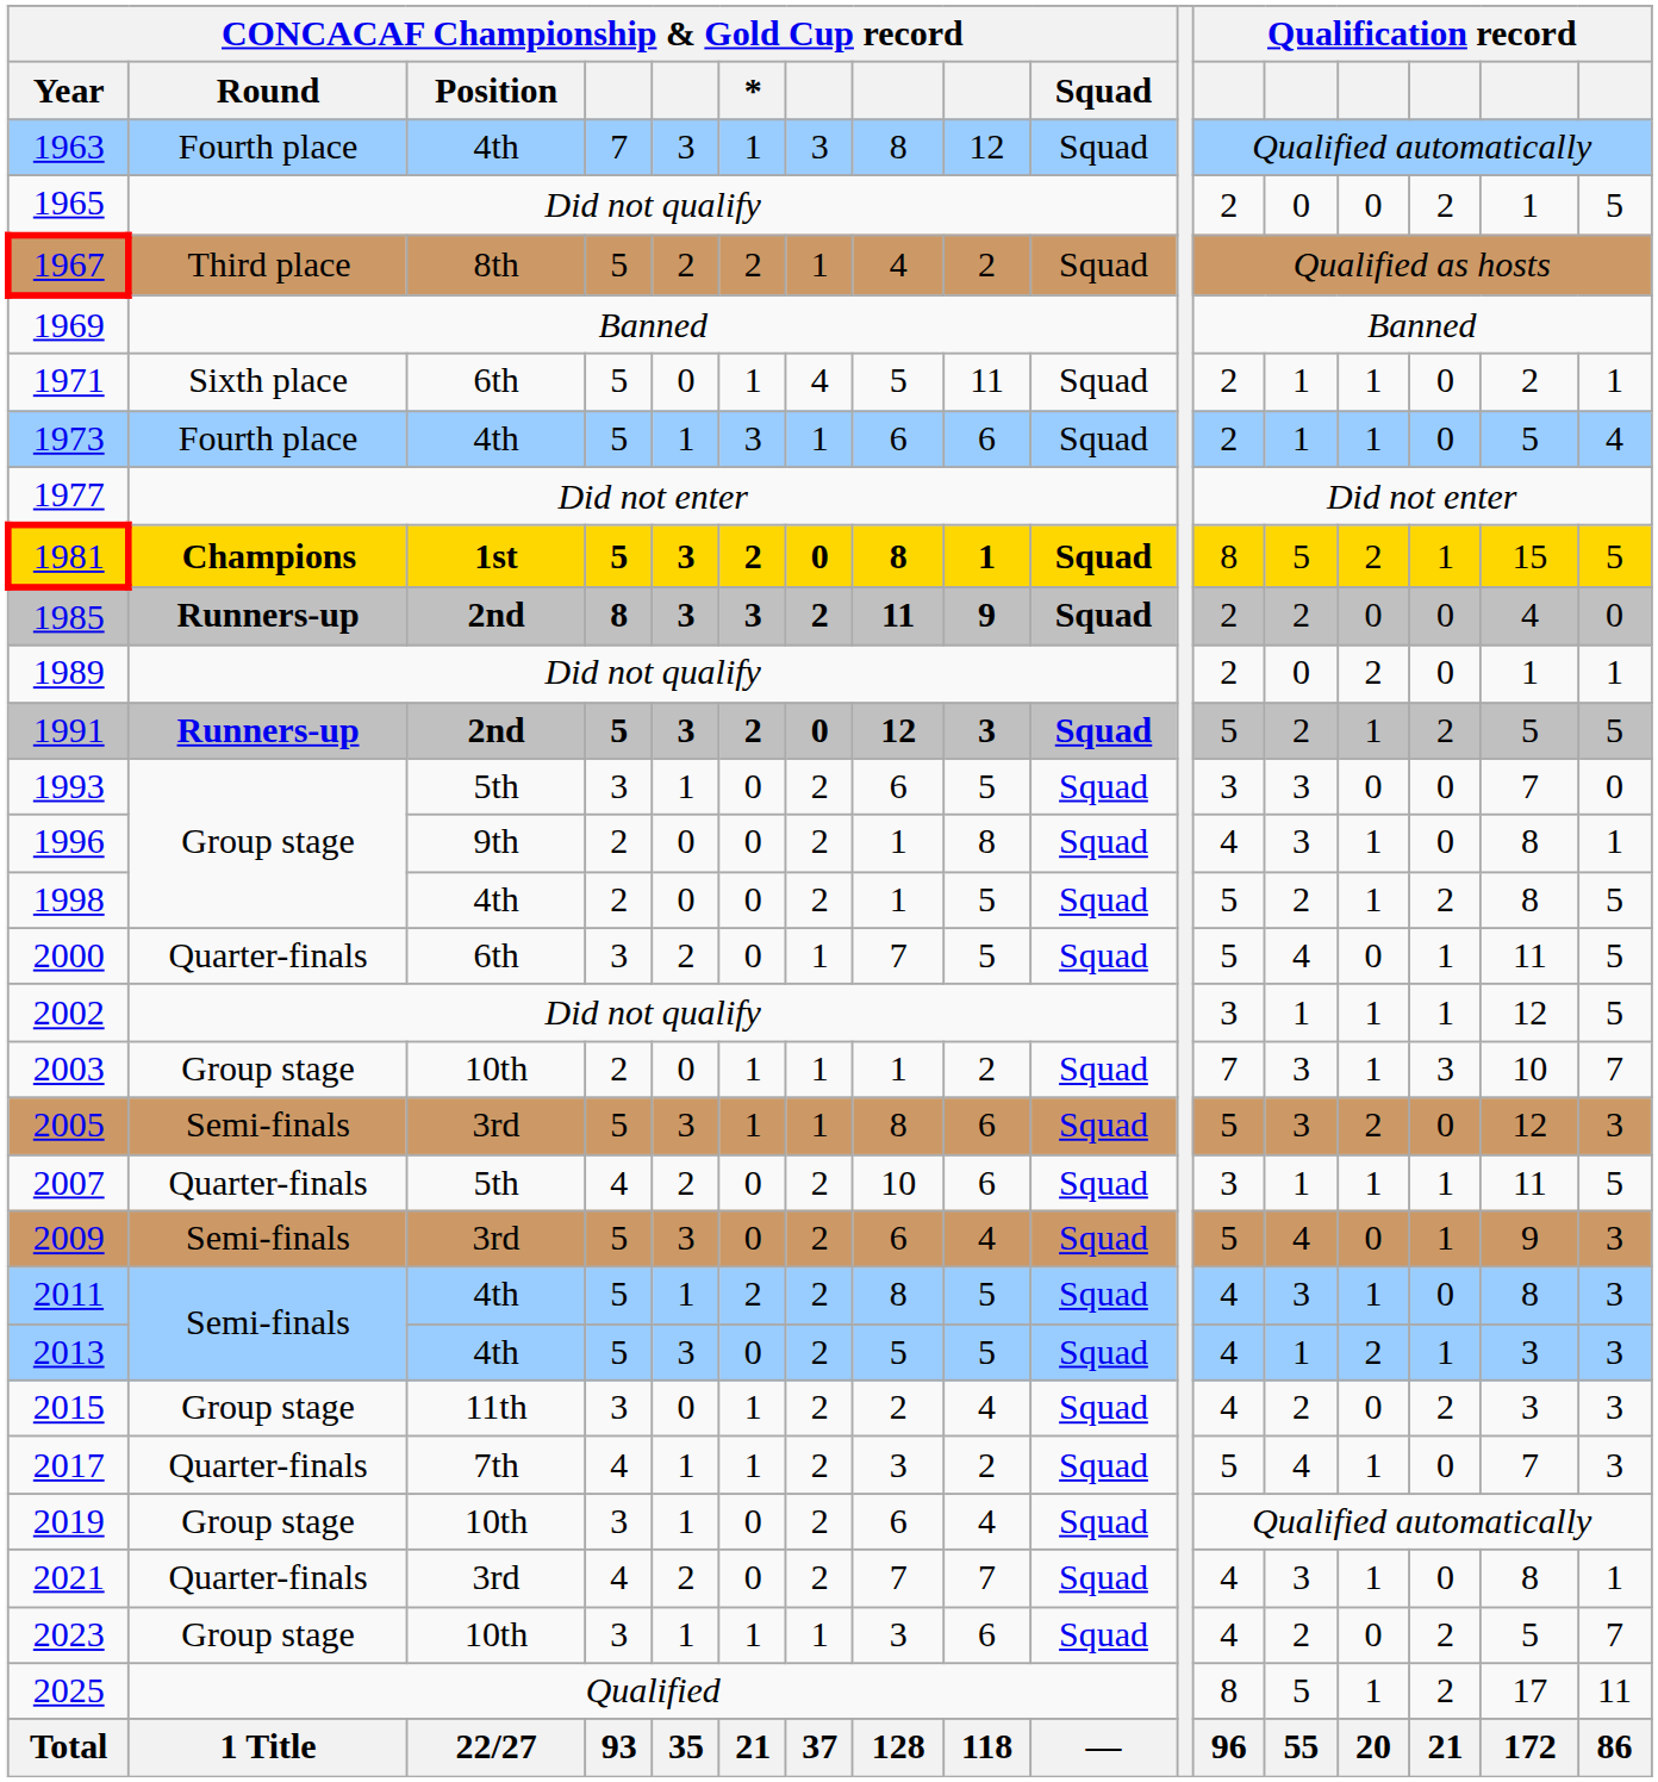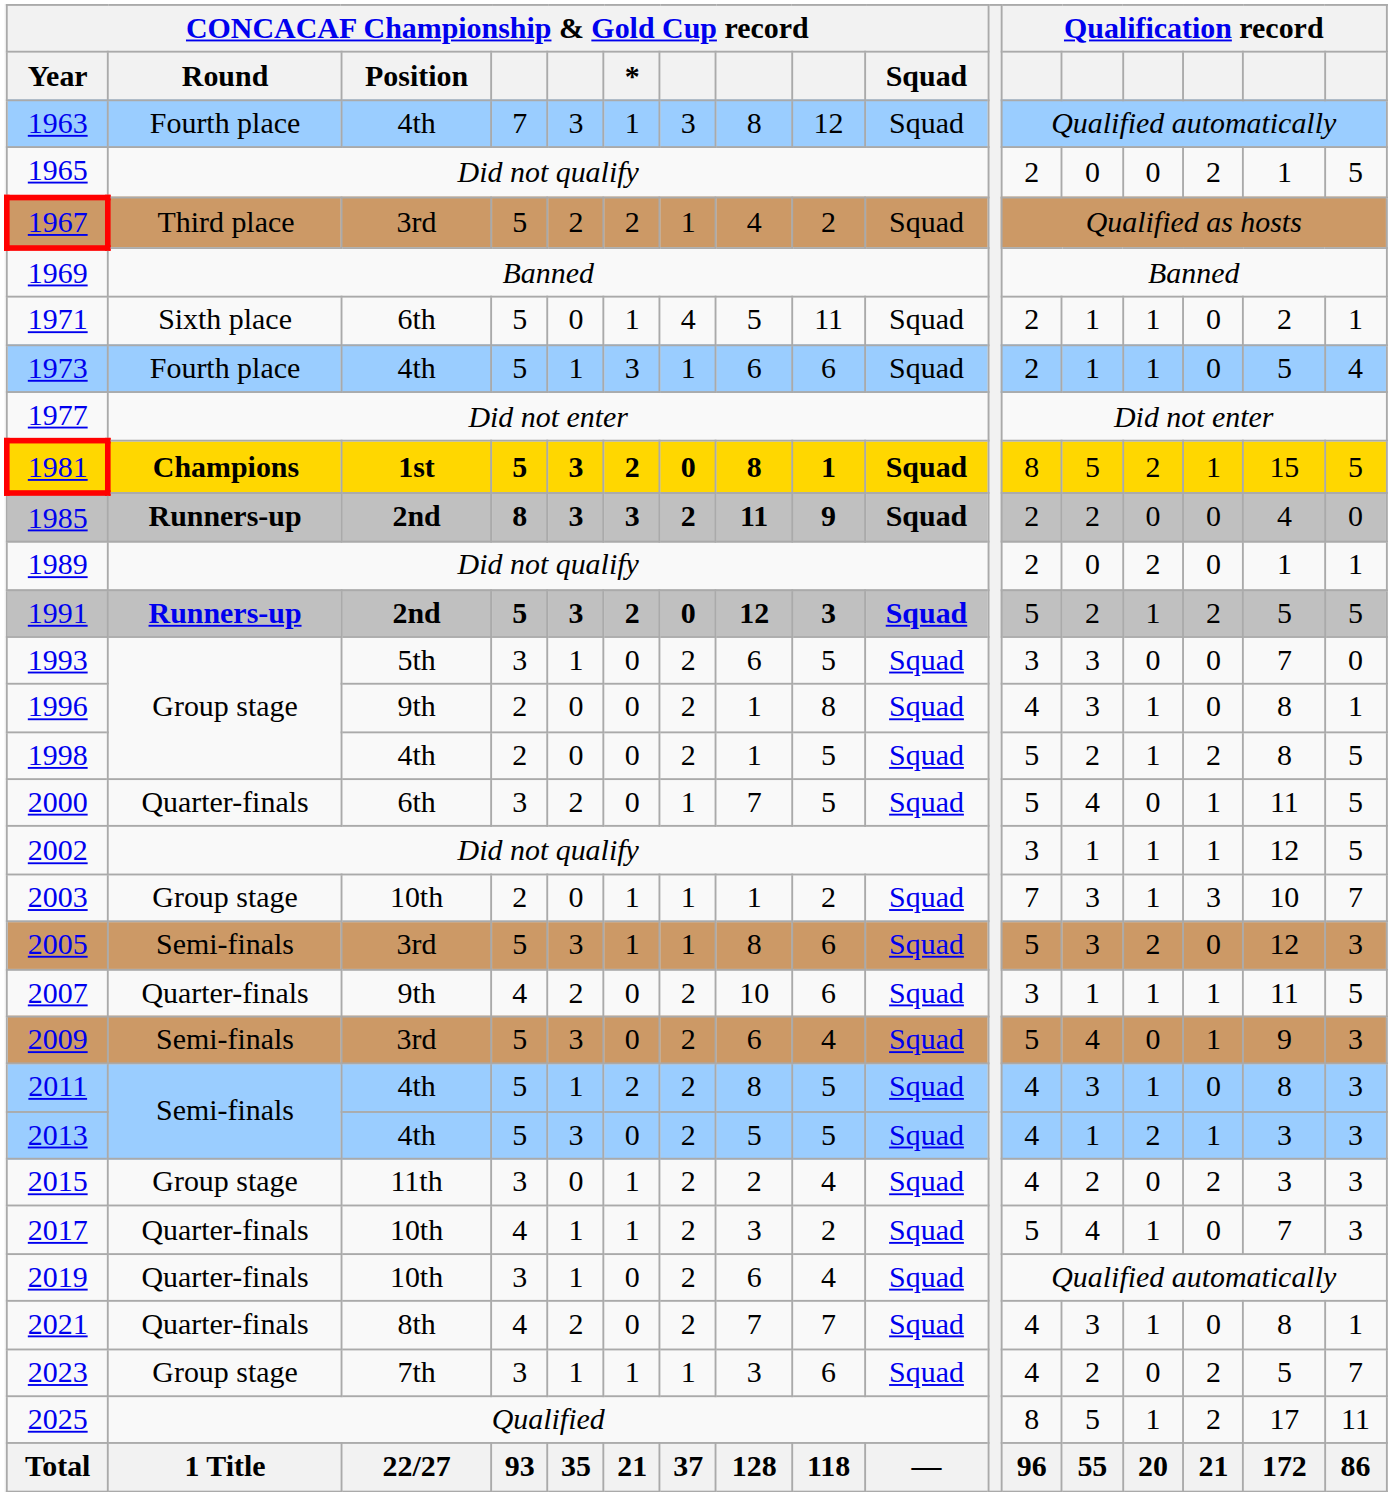 <table class="wikitable" style="text-align: center;">
 <tr>
 <th colspan=10><a href='#'>CONCACAF Championship</a> & <a href='#'>Gold Cup</a> record</th>
 <th width=1% rowspan=31></th>
 <th colspan=6><a href='#'>Qualification</a> record</th>
 </tr>
 <tr>
 <th>Year</th>
 <th>Round</th>
 <th>Position</th>
 <th></th>
 <th></th>
 <th>*</th>
 <th></th>
 <th></th>
 <th></th>
 <th>Squad</th>
 <th></th>
 <th></th>
 <th></th>
 <th></th>
 <th></th>
 <th></th>
 </tr>
 <tr style="background:#9acdff;">
 <td> <a href='#'>1963</a></td>
 <td>Fourth place</td>
 <td>4th</td>
 <td>7</td>
 <td>3</td>
 <td>1</td>
 <td>3</td>
 <td>8</td>
 <td>12</td>
 <td>Squad</td>
 <td colspan=6><em>Qualified automatically</em></td>
 </tr>
 <tr>
 <td> <a href='#'>1965</a></td>
 <td colspan=9><em>Did not qualify</em></td>
 <td>2</td>
 <td>0</td>
 <td>0</td>
 <td>2</td>
 <td>1</td>
 <td>5</td>
 </tr>
 <tr style="background:#c96;">
 <td style="border: 3px solid red"> <a href='#'>1967</a></td>
 <td>Third place</td>
-<td>8th</td>
+<td>3rd</td>
 <td>5</td>
 <td>2</td>
 <td>2</td>
 <td>1</td>
 <td>4</td>
 <td>2</td>
 <td>Squad</td>
 <td colspan=6><em>Qualified as hosts</em></td>
 </tr>
 <tr>
 <td> <a href='#'>1969</a></td>
 <td colspan=9><em>Banned</em></td>
 <td colspan=6><em>Banned</em></td>
 </tr>
 <tr>
 <td> <a href='#'>1971</a></td>
 <td>Sixth place</td>
 <td>6th</td>
 <td>5</td>
 <td>0</td>
 <td>1</td>
 <td>4</td>
 <td>5</td>
 <td>11</td>
 <td>Squad</td>
 <td>2</td>
 <td>1</td>
 <td>1</td>
 <td>0</td>
 <td>2</td>
 <td>1</td>
 </tr>
 <tr style="background:#9acdff;">
 <td> <a href='#'>1973</a></td>
 <td>Fourth place</td>
 <td>4th</td>
 <td>5</td>
 <td>1</td>
 <td>3</td>
 <td>1</td>
 <td>6</td>
 <td>6</td>
 <td>Squad</td>
 <td>2</td>
 <td>1</td>
 <td>1</td>
 <td>0</td>
 <td>5</td>
 <td>4</td>
 </tr>
 <tr>
 <td> <a href='#'>1977</a></td>
 <td colspan=9><em>Did not enter</em></td>
 <td colspan=6><em>Did not enter</em></td>
 </tr>
 <tr style="background:gold;">
 <td style="border: 3px solid red"> <a href='#'>1981</a></td>
 <td><strong>Champions</strong></td>
 <td><strong>1st</strong></td>
 <td><strong>5</strong></td>
 <td><strong>3</strong></td>
 <td><strong>2</strong></td>
 <td><strong>0</strong></td>
 <td><strong>8</strong></td>
 <td><strong>1</strong></td>
 <td><strong>Squad</strong></td>
 <td>8</td>
 <td>5</td>
 <td>2</td>
 <td>1</td>
 <td>15</td>
 <td>5</td>
 </tr>
 <tr style="background:silver;">
 <td><a href='#'>1985</a></td>
 <td><strong>Runners-up</strong></td>
 <td><strong>2nd</strong></td>
 <td><strong>8</strong></td>
 <td><strong>3</strong></td>
 <td><strong>3</strong></td>
 <td><strong>2</strong></td>
 <td><strong>11</strong></td>
 <td><strong>9</strong></td>
 <td><strong>Squad</strong></td>
 <td>2</td>
 <td>2</td>
 <td>0</td>
 <td>0</td>
 <td>4</td>
 <td>0</td>
 </tr>
 <tr>
 <td><a href='#'>1989</a></td>
 <td colspan=9><em>Did not qualify</em></td>
 <td>2</td>
 <td>0</td>
 <td>2</td>
 <td>0</td>
 <td>1</td>
 <td>1</td>
 </tr>
 <tr style="background:silver;">
 <td> <a href='#'>1991</a></td>
 <td><strong><a href='#'>Runners-up</a></strong></td>
 <td><strong>2nd</strong></td>
 <td><strong>5</strong></td>
 <td><strong>3</strong></td>
 <td><strong>2</strong></td>
 <td><strong>0</strong></td>
 <td><strong>12</strong></td>
 <td><strong>3</strong></td>
 <td><strong><a href='#'>Squad</a></strong></td>
 <td>5</td>
 <td>2</td>
 <td>1</td>
 <td>2</td>
 <td>5</td>
 <td>5</td>
 </tr>
 <tr>
 <td> <a href='#'>1993</a></td>
 <td rowspan=3>Group stage</td>
 <td>5th</td>
 <td>3</td>
 <td>1</td>
 <td>0</td>
 <td>2</td>
 <td>6</td>
 <td>5</td>
 <td><a href='#'>Squad</a></td>
 <td>3</td>
 <td>3</td>
 <td>0</td>
 <td>0</td>
 <td>7</td>
 <td>0</td>
 </tr>
 <tr>
 <td> <a href='#'>1996</a></td>
 <td>9th</td>
 <td>2</td>
 <td>0</td>
 <td>0</td>
 <td>2</td>
 <td>1</td>
 <td>8</td>
 <td><a href='#'>Squad</a></td>
 <td>4</td>
 <td>3</td>
 <td>1</td>
 <td>0</td>
 <td>8</td>
 <td>1</td>
 </tr>
 <tr>
 <td> <a href='#'>1998</a></td>
 <td>4th</td>
 <td>2</td>
 <td>0</td>
 <td>0</td>
 <td>2</td>
 <td>1</td>
 <td>5</td>
 <td><a href='#'>Squad</a></td>
 <td>5</td>
 <td>2</td>
 <td>1</td>
 <td>2</td>
 <td>8</td>
 <td>5</td>
 </tr>
 <tr>
 <td> <a href='#'>2000</a></td>
 <td>Quarter-finals</td>
 <td>6th</td>
 <td>3</td>
 <td>2</td>
 <td>0</td>
 <td>1</td>
 <td>7</td>
 <td>5</td>
 <td><a href='#'>Squad</a></td>
 <td>5</td>
 <td>4</td>
 <td>0</td>
 <td>1</td>
 <td>11</td>
 <td>5</td>
 </tr>
 <tr>
 <td> <a href='#'>2002</a></td>
 <td colspan=9><em>Did not qualify</em></td>
 <td>3</td>
 <td>1</td>
 <td>1</td>
 <td>1</td>
 <td>12</td>
 <td>5</td>
 </tr>
 <tr>
 <td>  <a href='#'>2003</a></td>
 <td>Group stage</td>
 <td>10th</td>
 <td>2</td>
 <td>0</td>
 <td>1</td>
 <td>1</td>
 <td>1</td>
 <td>2</td>
 <td><a href='#'>Squad</a></td>
 <td>7</td>
 <td>3</td>
 <td>1</td>
 <td>3</td>
 <td>10</td>
 <td>7</td>
 </tr>
 <tr style="background:#c96;">
 <td> <a href='#'>2005</a></td>
 <td>Semi-finals</td>
 <td>3rd</td>
 <td>5</td>
 <td>3</td>
 <td>1</td>
 <td>1</td>
 <td>8</td>
 <td>6</td>
 <td><a href='#'>Squad</a></td>
 <td>5</td>
 <td>3</td>
 <td>2</td>
 <td>0</td>
 <td>12</td>
 <td>3</td>
 </tr>
 <tr>
 <td> <a href='#'>2007</a></td>
 <td>Quarter-finals</td>
-<td>5th</td>
+<td>9th</td>
 <td>4</td>
 <td>2</td>
 <td>0</td>
 <td>2</td>
 <td>10</td>
 <td>6</td>
 <td><a href='#'>Squad</a></td>
 <td>3</td>
 <td>1</td>
 <td>1</td>
 <td>1</td>
 <td>11</td>
 <td>5</td>
 </tr>
 <tr style="background:#c96;">
 <td> <a href='#'>2009</a></td>
 <td>Semi-finals</td>
 <td>3rd</td>
 <td>5</td>
 <td>3</td>
 <td>0</td>
 <td>2</td>
 <td>6</td>
 <td>4</td>
 <td><a href='#'>Squad</a></td>
 <td>5</td>
 <td>4</td>
 <td>0</td>
 <td>1</td>
 <td>9</td>
 <td>3</td>
 </tr>
 <tr style="background:#9acdff;">
 <td> <a href='#'>2011</a></td>
 <td rowspan=2>Semi-finals</td>
 <td>4th</td>
 <td>5</td>
 <td>1</td>
 <td>2</td>
 <td>2</td>
 <td>8</td>
 <td>5</td>
 <td><a href='#'>Squad</a></td>
 <td>4</td>
 <td>3</td>
 <td>1</td>
 <td>0</td>
 <td>8</td>
 <td>3</td>
 </tr>
 <tr style="background:#9acdff;">
 <td> <a href='#'>2013</a></td>
 <td>4th</td>
 <td>5</td>
 <td>3</td>
 <td>0</td>
 <td>2</td>
 <td>5</td>
 <td>5</td>
 <td><a href='#'>Squad</a></td>
 <td>4</td>
 <td>1</td>
 <td>2</td>
 <td>1</td>
 <td>3</td>
 <td>3</td>
 </tr>
 <tr>
 <td>  <a href='#'>2015</a></td>
 <td>Group stage</td>
 <td>11th</td>
 <td>3</td>
 <td>0</td>
 <td>1</td>
 <td>2</td>
 <td>2</td>
 <td>4</td>
 <td><a href='#'>Squad</a></td>
 <td>4</td>
 <td>2</td>
 <td>0</td>
 <td>2</td>
 <td>3</td>
 <td>3</td>
 </tr>
 <tr>
 <td> <a href='#'>2017</a></td>
 <td>Quarter-finals</td>
-<td>7th</td>
+<td>10th</td>
 <td>4</td>
 <td>1</td>
 <td>1</td>
 <td>2</td>
 <td>3</td>
 <td>2</td>
 <td><a href='#'>Squad</a></td>
 <td>5</td>
 <td>4</td>
 <td>1</td>
 <td>0</td>
 <td>7</td>
 <td>3</td>
 </tr>
 <tr>
 <td>   <a href='#'>2019</a></td>
-<td>Group stage</td>
+<td>Quarter-finals</td>
 <td>10th</td>
 <td>3</td>
 <td>1</td>
 <td>0</td>
 <td>2</td>
 <td>6</td>
 <td>4</td>
 <td><a href='#'>Squad</a></td>
 <td colspan=6><em>Qualified automatically</em></td>
 </tr>
 <tr>
 <td> <a href='#'>2021</a></td>
 <td>Quarter-finals</td>
-<td>3rd</td>
+<td>8th</td>
 <td>4</td>
 <td>2</td>
 <td>0</td>
 <td>2</td>
 <td>7</td>
 <td>7</td>
 <td><a href='#'>Squad</a></td>
 <td>4</td>
 <td>3</td>
 <td>1</td>
 <td>0</td>
 <td>8</td>
 <td>1</td>
 </tr>
 <tr>
 <td>  <a href='#'>2023</a></td>
 <td>Group stage</td>
-<td>10th</td>
+<td>7th</td>
 <td>3</td>
 <td>1</td>
 <td>1</td>
 <td>1</td>
 <td>3</td>
 <td>6</td>
 <td><a href='#'>Squad</a></td>
 <td>4</td>
 <td>2</td>
 <td>0</td>
 <td>2</td>
 <td>5</td>
 <td>7</td>
 </tr>
 <tr>
 <td>  <a href='#'>2025</a></td>
 <td colspan=9><em>Qualified</em></td>
 <td>8</td>
 <td>5</td>
 <td>1</td>
 <td>2</td>
 <td>17</td>
 <td>11</td>
 </tr>
 <tr>
 <th>Total</th>
 <th>1 Title</th>
 <th>22/27</th>
 <th>93</th>
 <th>35</th>
 <th>21</th>
 <th>37</th>
 <th>128</th>
 <th>118</th>
 <th>—</th>
 <th>96</th>
 <th>55</th>
 <th>20</th>
 <th>21</th>
 <th>172</th>
 <th>86</th>
 </tr>
 </table>
